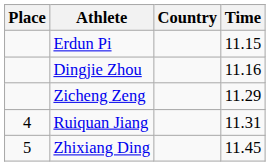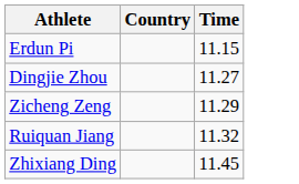 <table class="wikitable">
 <tr>
-<th>Place</th>
 <th>Athlete</th>
 <th>Country</th>
 <th>Time</th>
 </tr>
 <tr>
-<td align=center></td>
 <td><a href='#'>Erdun Pi</a></td>
 <td></td>
 <td>11.15</td>
 </tr>
 <tr>
-<td align=center></td>
 <td><a href='#'>Dingjie Zhou</a></td>
 <td></td>
-<td>11.16</td>
+<td>11.27</td>
 </tr>
 <tr>
-<td align=center></td>
 <td><a href='#'>Zicheng Zeng</a></td>
 <td></td>
 <td>11.29</td>
 </tr>
 <tr>
-<td align=center>4</td>
 <td><a href='#'>Ruiquan Jiang</a></td>
 <td></td>
-<td>11.31</td>
+<td>11.32</td>
 </tr>
 <tr>
-<td align=center>5</td>
 <td><a href='#'>Zhixiang Ding</a></td>
 <td></td>
 <td>11.45</td>
 </tr>
 </table>
